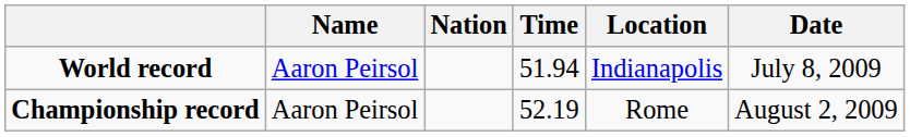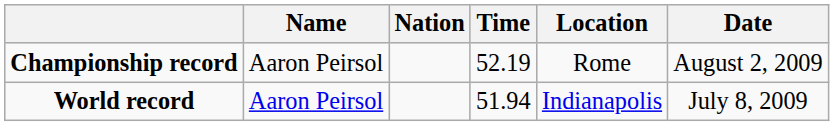 <table class=wikitable style=text-align:center>
 <tr>
 <th></th>
 <th>Name</th>
 <th>Nation</th>
 <th>Time</th>
 <th>Location</th>
 <th>Date</th>
 </tr>
 <tr>
+<td><strong>Championship record</strong></td>
+<td>Aaron Peirsol</td>
+<td></td>
+<td align=left>52.19</td>
+<td>Rome</td>
+<td>August 2, 2009</td>
+</tr>
+<tr>
 <td><strong>World record</strong></td>
 <td><a href='#'>Aaron Peirsol</a></td>
 <td></td>
 <td align=left>51.94</td>
 <td><a href='#'>Indianapolis</a></td>
 <td>July 8, 2009</td>
 </tr>
-<tr>
-<td><strong>Championship record</strong></td>
-<td>Aaron Peirsol</td>
-<td></td>
-<td align=left>52.19</td>
-<td>Rome</td>
-<td>August 2, 2009</td>
-</tr>
 </table>
